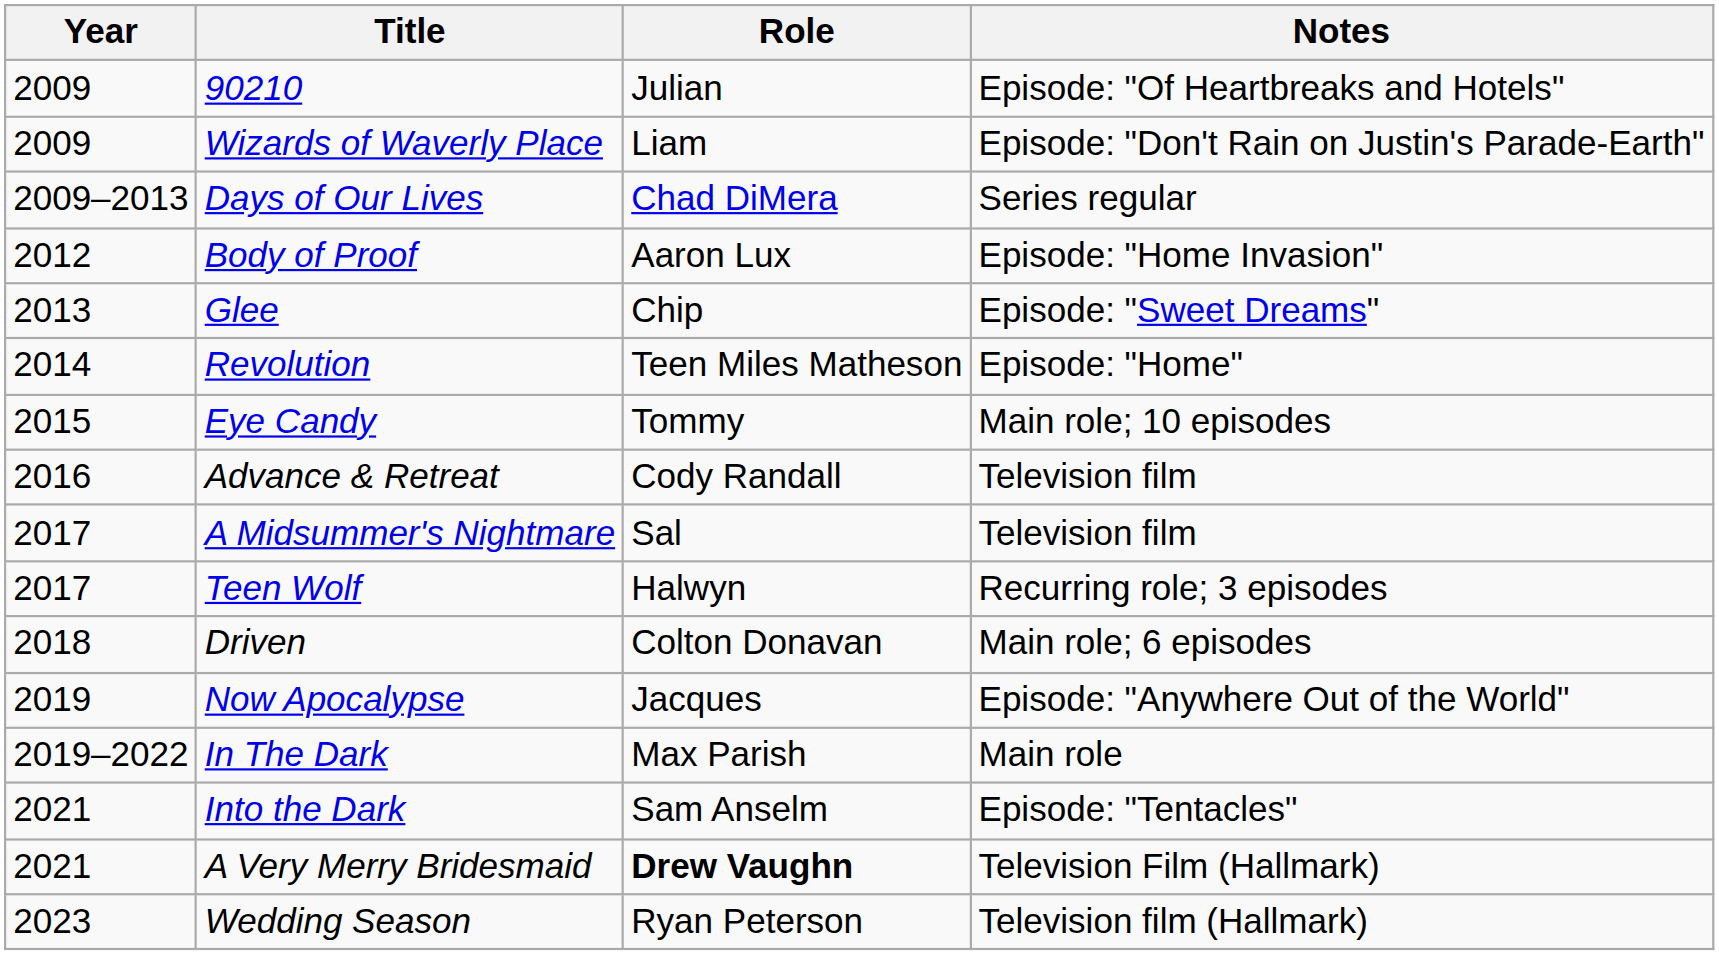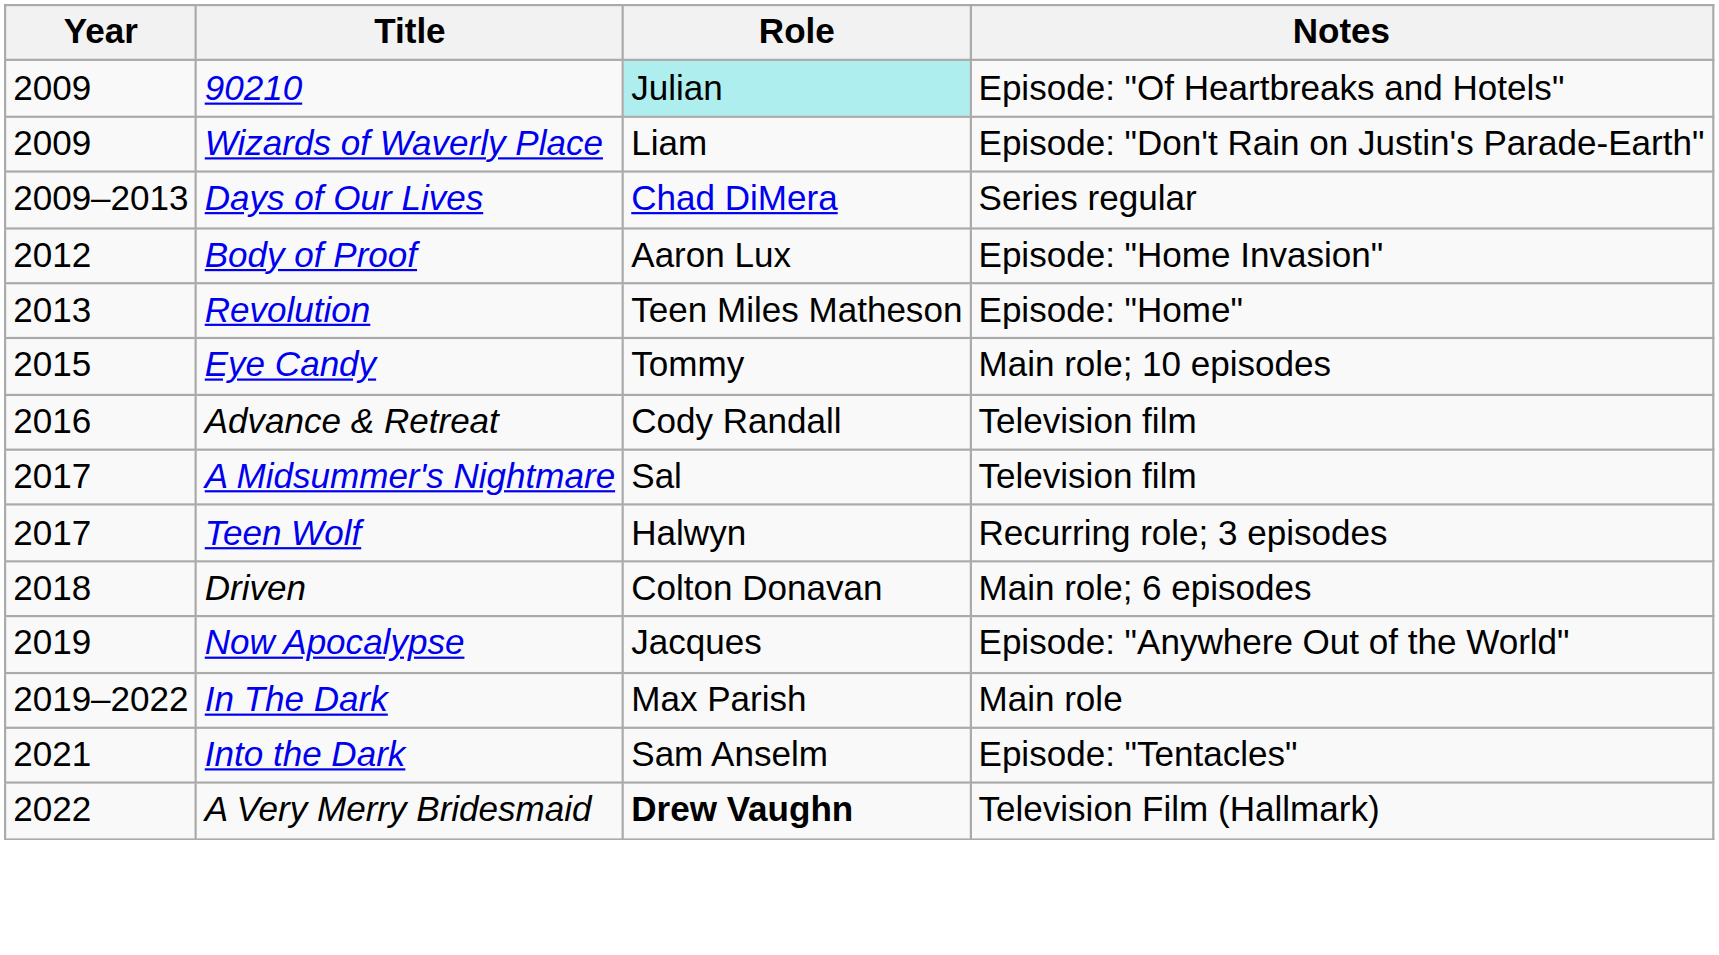 <table class="wikitable">
 <tr>
 <th>Year</th>
 <th>Title</th>
 <th>Role</th>
 <th>Notes</th>
 </tr>
 <tr>
 <td>2009</td>
 <td><em><a href='#'>90210</a></em></td>
-<td>Julian</td>
+<td style="background: paleturquoise;">Julian</td>
 <td>Episode: "Of Heartbreaks and Hotels"</td>
 </tr>
 <tr>
 <td>2009</td>
 <td><em><a href='#'>Wizards of Waverly Place</a></em></td>
 <td>Liam</td>
 <td>Episode: "Don't Rain on Justin's Parade-Earth"</td>
 </tr>
 <tr>
 <td>2009–2013</td>
 <td><em><a href='#'>Days of Our Lives</a></em></td>
 <td><a href='#'>Chad DiMera</a></td>
 <td>Series regular</td>
 </tr>
 <tr>
 <td>2012</td>
 <td><em><a href='#'>Body of Proof</a></em></td>
 <td>Aaron Lux</td>
 <td>Episode: "Home Invasion"</td>
 </tr>
 <tr>
 <td>2013</td>
-<td><em><a href='#'>Glee</a></em></td>
-<td>Chip</td>
-<td>Episode: "<a href='#'>Sweet Dreams</a>"</td>
-</tr>
-<tr>
-<td>2014</td>
 <td><em><a href='#'>Revolution</a></em></td>
 <td>Teen Miles Matheson</td>
 <td>Episode: "Home"</td>
 </tr>
 <tr>
 <td>2015</td>
 <td><em><a href='#'>Eye Candy</a></em></td>
 <td>Tommy</td>
 <td>Main role; 10 episodes</td>
 </tr>
 <tr>
 <td>2016</td>
 <td><em>Advance & Retreat</em></td>
 <td>Cody Randall</td>
 <td>Television film</td>
 </tr>
 <tr>
 <td>2017</td>
 <td><em><a href='#'>A Midsummer's Nightmare</a></em></td>
 <td>Sal</td>
 <td>Television film</td>
 </tr>
 <tr>
 <td>2017</td>
 <td><em><a href='#'>Teen Wolf</a></em></td>
 <td>Halwyn</td>
 <td>Recurring role; 3 episodes</td>
 </tr>
 <tr>
 <td>2018</td>
 <td><em>Driven</em></td>
 <td>Colton Donavan</td>
 <td>Main role; 6 episodes</td>
 </tr>
 <tr>
 <td>2019</td>
 <td><em><a href='#'>Now Apocalypse</a></em></td>
 <td>Jacques</td>
 <td>Episode: "Anywhere Out of the World"</td>
 </tr>
 <tr>
 <td>2019–2022</td>
 <td><em><a href='#'>In The Dark</a></em></td>
 <td>Max Parish</td>
 <td>Main role</td>
 </tr>
 <tr>
 <td>2021</td>
 <td><em><a href='#'>Into the Dark</a></em></td>
 <td>Sam Anselm</td>
 <td>Episode: "Tentacles"</td>
 </tr>
 <tr>
-<td>2021</td>
+<td>2022</td>
 <td><em>A Very Merry Bridesmaid</em></td>
 <td><strong>Drew Vaughn</strong></td>
 <td>Television Film (Hallmark)</td>
 </tr>
-<tr>
-<td>2023</td>
-<td><em>Wedding Season</em></td>
-<td>Ryan Peterson</td>
-<td>Television film (Hallmark)</td>
-</tr>
 </table>
